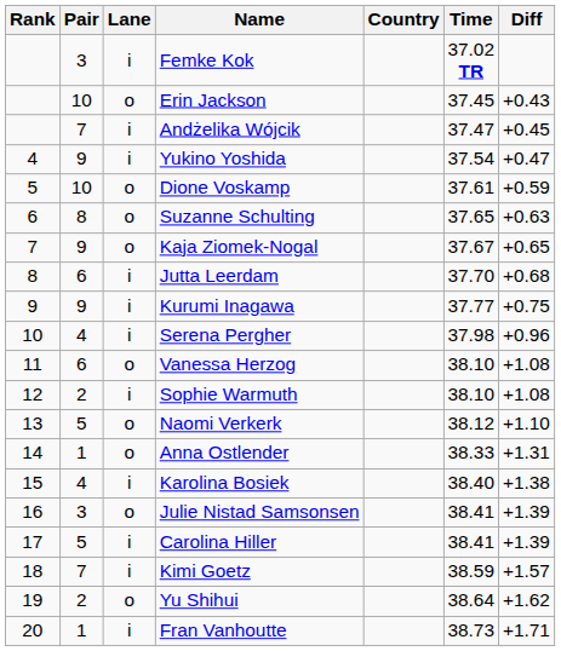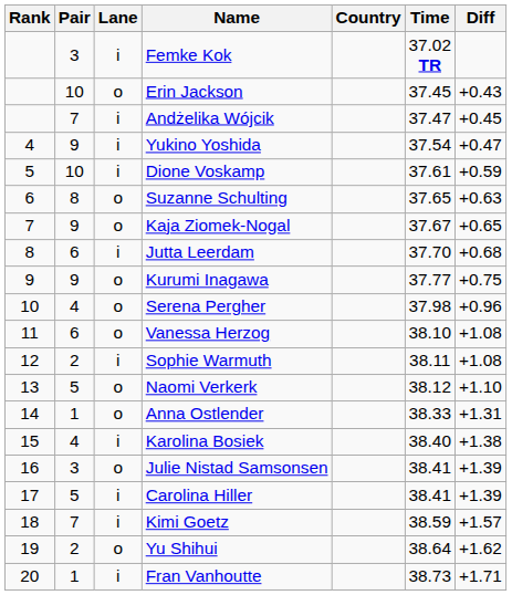 <table class="wikitable sortable" style="text-align:center">
 <tr>
 <th>Rank</th>
 <th>Pair</th>
 <th>Lane</th>
 <th>Name</th>
 <th>Country</th>
 <th>Time</th>
 <th>Diff</th>
 </tr>
 <tr>
 <td></td>
 <td>3</td>
 <td>i</td>
 <td align=left><a href='#'>Femke Kok</a></td>
 <td align=left></td>
 <td>37.02<br><strong><a href='#'>TR</a></strong></td>
 <td></td>
 </tr>
 <tr>
 <td></td>
 <td>10</td>
 <td>o</td>
 <td align=left><a href='#'>Erin Jackson</a></td>
 <td align=left></td>
 <td>37.45</td>
 <td>+0.43</td>
 </tr>
 <tr>
 <td></td>
 <td>7</td>
 <td>i</td>
 <td align=left><a href='#'>Andżelika Wójcik</a></td>
 <td align=left></td>
 <td>37.47</td>
 <td>+0.45</td>
 </tr>
 <tr>
 <td>4</td>
 <td>9</td>
 <td>i</td>
 <td align=left><a href='#'>Yukino Yoshida</a></td>
 <td align=left></td>
 <td>37.54</td>
 <td>+0.47</td>
 </tr>
 <tr>
 <td>5</td>
 <td>10</td>
-<td>o</td>
+<td>i</td>
 <td align=left><a href='#'>Dione Voskamp</a></td>
 <td align=left></td>
 <td>37.61</td>
 <td>+0.59</td>
 </tr>
 <tr>
 <td>6</td>
 <td>8</td>
 <td>o</td>
 <td align=left><a href='#'>Suzanne Schulting</a></td>
 <td align=left></td>
 <td>37.65</td>
 <td>+0.63</td>
 </tr>
 <tr>
 <td>7</td>
 <td>9</td>
 <td>o</td>
 <td align=left><a href='#'>Kaja Ziomek-Nogal</a></td>
 <td align=left></td>
 <td>37.67</td>
 <td>+0.65</td>
 </tr>
 <tr>
 <td>8</td>
 <td>6</td>
 <td>i</td>
 <td align=left><a href='#'>Jutta Leerdam</a></td>
 <td align=left></td>
 <td>37.70</td>
 <td>+0.68</td>
 </tr>
 <tr>
 <td>9</td>
 <td>9</td>
-<td>i</td>
+<td>o</td>
 <td align=left><a href='#'>Kurumi Inagawa</a></td>
 <td align=left></td>
 <td>37.77</td>
 <td>+0.75</td>
 </tr>
 <tr>
 <td>10</td>
 <td>4</td>
-<td>i</td>
+<td>o</td>
 <td align=left><a href='#'>Serena Pergher</a></td>
 <td align=left></td>
 <td>37.98</td>
 <td>+0.96</td>
 </tr>
 <tr>
 <td>11</td>
 <td>6</td>
 <td>o</td>
 <td align=left><a href='#'>Vanessa Herzog</a></td>
 <td align=left></td>
 <td>38.10</td>
 <td>+1.08</td>
 </tr>
 <tr>
 <td>12</td>
 <td>2</td>
 <td>i</td>
 <td align=left><a href='#'>Sophie Warmuth</a></td>
 <td align=left></td>
-<td>38.10</td>
+<td>38.11</td>
 <td>+1.08</td>
 </tr>
 <tr>
 <td>13</td>
 <td>5</td>
 <td>o</td>
 <td align=left><a href='#'>Naomi Verkerk</a></td>
 <td align=left></td>
 <td>38.12</td>
 <td>+1.10</td>
 </tr>
 <tr>
 <td>14</td>
 <td>1</td>
 <td>o</td>
 <td align=left><a href='#'>Anna Ostlender</a></td>
 <td align=left></td>
 <td>38.33</td>
 <td>+1.31</td>
 </tr>
 <tr>
 <td>15</td>
 <td>4</td>
 <td>i</td>
 <td align=left><a href='#'>Karolina Bosiek</a></td>
 <td align=left></td>
 <td>38.40</td>
 <td>+1.38</td>
 </tr>
 <tr>
 <td>16</td>
 <td>3</td>
 <td>o</td>
 <td align=left><a href='#'>Julie Nistad Samsonsen</a></td>
 <td align=left></td>
 <td>38.41</td>
 <td>+1.39</td>
 </tr>
 <tr>
 <td>17</td>
 <td>5</td>
 <td>i</td>
 <td align=left><a href='#'>Carolina Hiller</a></td>
 <td align=left></td>
 <td>38.41</td>
 <td>+1.39</td>
 </tr>
 <tr>
 <td>18</td>
 <td>7</td>
 <td>i</td>
 <td align=left><a href='#'>Kimi Goetz</a></td>
 <td align=left></td>
 <td>38.59</td>
 <td>+1.57</td>
 </tr>
 <tr>
 <td>19</td>
 <td>2</td>
 <td>o</td>
 <td align=left><a href='#'>Yu Shihui</a></td>
 <td align=left></td>
 <td>38.64</td>
 <td>+1.62</td>
 </tr>
 <tr>
 <td>20</td>
 <td>1</td>
 <td>i</td>
 <td align=left><a href='#'>Fran Vanhoutte</a></td>
 <td align=left></td>
 <td>38.73</td>
 <td>+1.71</td>
 </tr>
 </table>
